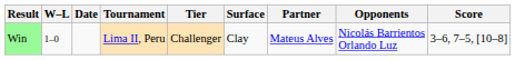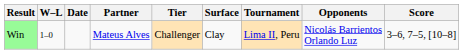 <table class="wikitable">
 <tr>
 <th>Result</th>
 <th class="unsortable">W–L</th>
 <th>Date</th>
-<th>Tournament</th>
+<th>Partner</th>
 <th>Tier</th>
 <th>Surface</th>
-<th>Partner</th>
+<th>Tournament</th>
 <th>Opponents</th>
 <th class="unsortable">Score</th>
 </tr>
 <tr>
 <td bgcolor=98FB98>Win</td>
 <td><small>1–0</small></td>
 <td><a href='#'></a></td>
-<td style="background:moccasin;"><a href='#'>Lima II</a>, Peru</td>
+<td> <a href='#'>Mateus Alves</a></td>
 <td style="background:moccasin;">Challenger</td>
 <td>Clay</td>
-<td> <a href='#'>Mateus Alves</a></td>
+<td style="background:moccasin;"><a href='#'>Lima II</a>, Peru</td>
 <td> <a href='#'>Nicolás Barrientos</a> <br>  <a href='#'>Orlando Luz</a></td>
 <td>3–6, 7–5, [10–8]</td>
 </tr>
 </table>
